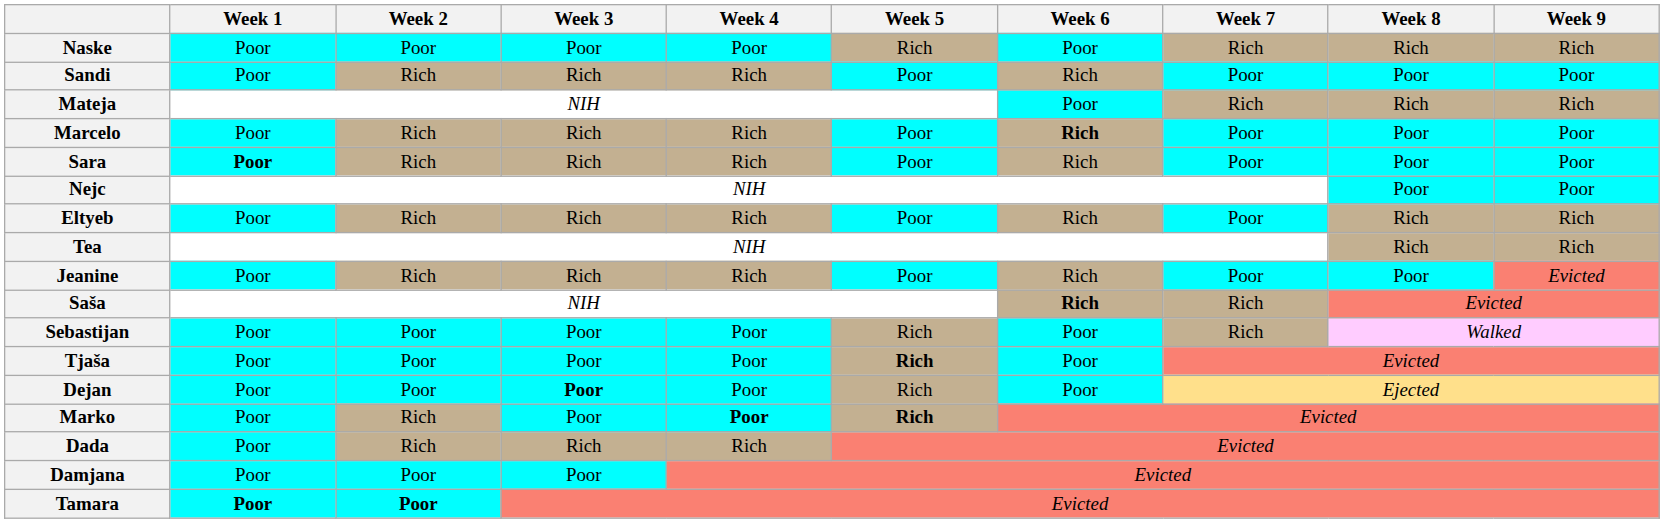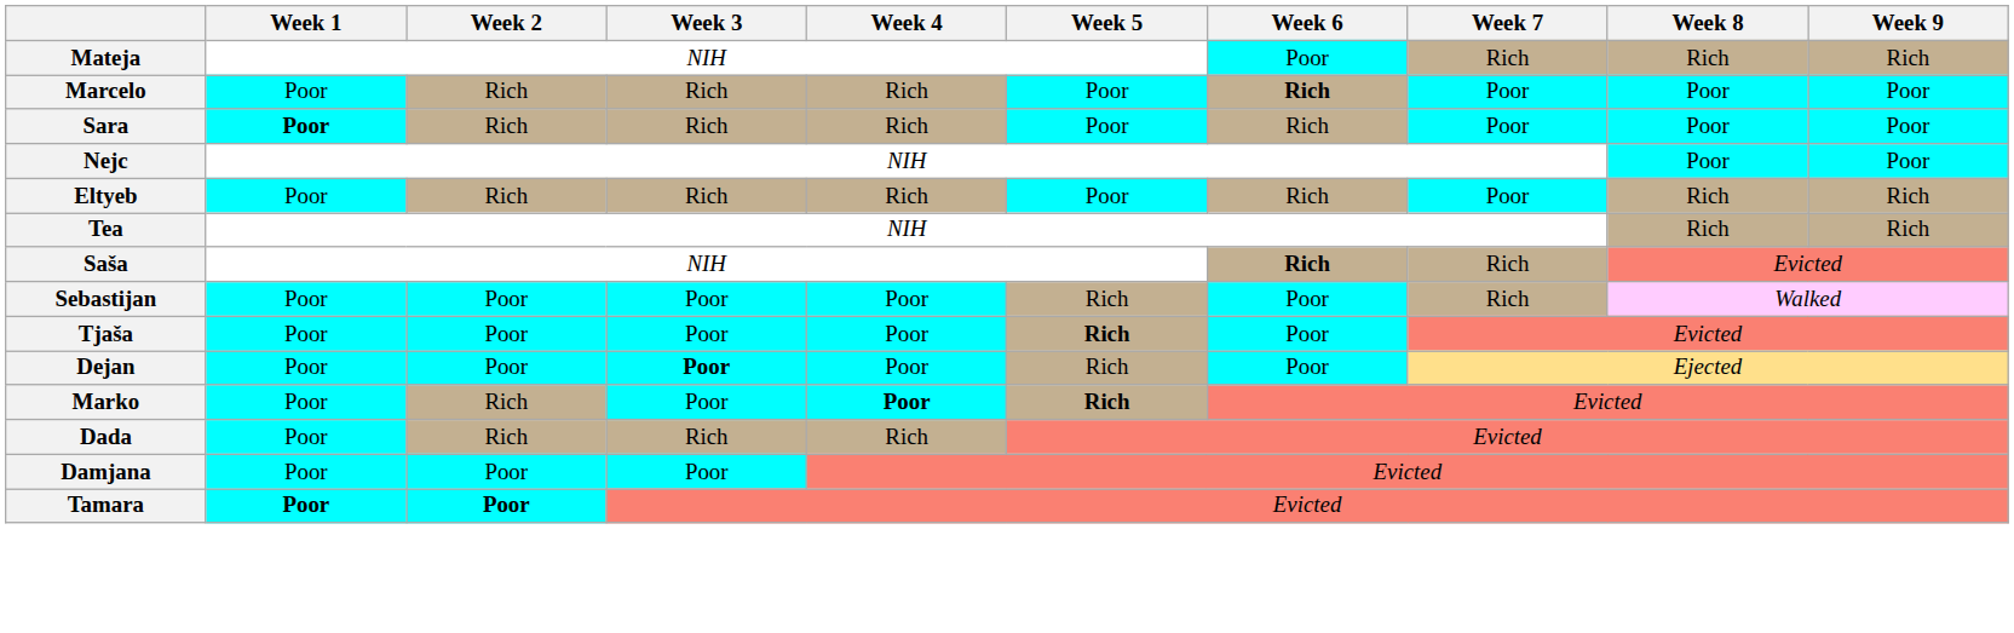 <table class="wikitable" style="text-align:center; width:100%; font-size:90%; line-height:15px;">
 <tr>
 <th style="width:6%"></th>
 <th style="width:6%">Week 1</th>
 <th style="width:6%">Week 2</th>
 <th style="width:6%">Week 3</th>
 <th style="width:6%">Week 4</th>
 <th style="width:6%">Week 5</th>
 <th style="width:6%">Week 6</th>
 <th style="width:6%">Week 7</th>
 <th style="width:6%">Week 8</th>
 <th style="width:6%">Week 9</th>
-</tr>
-<tr>
-<th>Naske</th>
-<td style="background:#0ff;">Poor</td>
-<td style="background:#0ff;">Poor</td>
-<td style="background:#0ff;">Poor</td>
-<td style="background:#0ff;">Poor</td>
-<td style="background:#C3B091">Rich</td>
-<td style="background:#0ff;">Poor</td>
-<td style="background:#C3B091">Rich</td>
-<td style="background:#C3B091">Rich</td>
-<td style="background:#C3B091">Rich</td>
-</tr>
-<tr>
-<th>Sandi</th>
-<td style="background:#0ff;">Poor</td>
-<td style="background:#C3B091">Rich</td>
-<td style="background:#C3B091">Rich</td>
-<td style="background:#C3B091">Rich</td>
-<td style="background:#0ff;">Poor</td>
-<td style="background:#C3B091">Rich</td>
-<td style="background:#0ff;">Poor</td>
-<td style="background:#0ff;">Poor</td>
-<td style="background:#0ff;">Poor</td>
 </tr>
 <tr>
 <th>Mateja</th>
 <td style=background:white colspan="5"><em>NIH</em></td>
 <td style="background:#0ff;">Poor</td>
 <td style="background:#C3B091">Rich</td>
 <td style="background:#C3B091">Rich</td>
 <td style="background:#C3B091">Rich</td>
 </tr>
 <tr>
 <th>Marcelo</th>
 <td style="background:#0ff;">Poor</td>
 <td style="background:#C3B091">Rich</td>
 <td style="background:#C3B091">Rich</td>
 <td style="background:#C3B091">Rich</td>
 <td style="background:#0ff;">Poor</td>
 <td style="background:#C3B091"><strong>Rich</strong></td>
 <td style="background:#0ff;">Poor</td>
 <td style="background:#0ff;">Poor</td>
 <td style="background:#0ff;">Poor</td>
 </tr>
 <tr>
 <th>Sara</th>
 <td style="background:#0ff;"><strong>Poor</strong></td>
 <td style="background:#C3B091">Rich</td>
 <td style="background:#C3B091">Rich</td>
 <td style="background:#C3B091">Rich</td>
 <td style="background:#0ff;">Poor</td>
 <td style="background:#C3B091">Rich</td>
 <td style="background:#0ff;">Poor</td>
 <td style="background:#0ff;">Poor</td>
 <td style="background:#0ff;">Poor</td>
 </tr>
 <tr>
 <th>Nejc</th>
 <td style=background:white colspan="7"><em>NIH</em></td>
 <td style="background:#0ff;">Poor</td>
 <td style="background:#0ff;">Poor</td>
 </tr>
 <tr>
 <th>Eltyeb</th>
 <td style="background:#0ff;">Poor</td>
 <td style="background:#C3B091">Rich</td>
 <td style="background:#C3B091">Rich</td>
 <td style="background:#C3B091">Rich</td>
 <td style="background:#0ff;">Poor</td>
 <td style="background:#C3B091">Rich</td>
 <td style="background:#0ff;">Poor</td>
 <td style="background:#C3B091">Rich</td>
 <td style="background:#C3B091">Rich</td>
 </tr>
 <tr>
 <th>Tea</th>
 <td style=background:white colspan="7"><em>NIH</em></td>
 <td style="background:#C3B091">Rich</td>
 <td style="background:#C3B091">Rich</td>
-</tr>
-<tr>
-<th>Jeanine</th>
-<td style="background:#0ff;">Poor</td>
-<td style="background:#C3B091">Rich</td>
-<td style="background:#C3B091">Rich</td>
-<td style="background:#C3B091">Rich</td>
-<td style="background:#0ff;">Poor</td>
-<td style="background:#C3B091">Rich</td>
-<td style="background:#0ff;">Poor</td>
-<td style="background:#0ff;">Poor</td>
-<td style="background:salmon;"><em>Evicted</em></td>
 </tr>
 <tr>
 <th>Saša</th>
 <td style=background:white colspan="5"><em>NIH</em></td>
 <td style="background:#C3B091"><strong>Rich</strong></td>
 <td style="background:#C3B091">Rich</td>
 <td style="background:salmon;" colspan="2"><em>Evicted</em></td>
 </tr>
 <tr>
 <th>Sebastijan</th>
 <td style="background:#0ff;">Poor</td>
 <td style="background:#0ff;">Poor</td>
 <td style="background:#0ff;">Poor</td>
 <td style="background:#0ff;">Poor</td>
 <td style="background:#C3B091">Rich</td>
 <td style="background:#0ff;">Poor</td>
 <td style="background:#C3B091">Rich</td>
 <td style="background:#fcf;" colspan="2"><em>Walked</em></td>
 </tr>
 <tr>
 <th>Tjaša</th>
 <td style="background:#0ff;">Poor</td>
 <td style="background:#0ff;">Poor</td>
 <td style="background:#0ff;">Poor</td>
 <td style="background:#0ff;">Poor</td>
 <td style="background:#C3B091"><strong>Rich</strong></td>
 <td style="background:#0ff;">Poor</td>
 <td style="background:salmon;" colspan="3"><em>Evicted</em></td>
 </tr>
 <tr>
 <th>Dejan</th>
 <td style="background:#0ff;">Poor</td>
 <td style="background:#0ff;">Poor</td>
 <td style="background:#0ff;"><strong>Poor</strong></td>
 <td style="background:#0ff;">Poor</td>
 <td style="background:#C3B091">Rich</td>
 <td style="background:#0ff;">Poor</td>
 <td style="background:#ffe08b" colspan="3"><em>Ejected</em></td>
 </tr>
 <tr>
 <th>Marko</th>
 <td style="background:#0ff;">Poor</td>
 <td style="background:#C3B091">Rich</td>
 <td style="background:#0ff;">Poor</td>
 <td style="background:#0ff;"><strong>Poor</strong></td>
 <td style="background:#C3B091"><strong>Rich</strong></td>
 <td style="background:salmon;" colspan="4"><em>Evicted</em></td>
 </tr>
 <tr>
 <th>Dada</th>
 <td style="background:#0ff;">Poor</td>
 <td style="background:#C3B091">Rich</td>
 <td style="background:#C3B091">Rich</td>
 <td style="background:#C3B091">Rich</td>
 <td style="background:salmon;" colspan="5"><em>Evicted</em></td>
 </tr>
 <tr>
 <th>Damjana</th>
 <td style="background:#0ff;">Poor</td>
 <td style="background:#0ff;">Poor</td>
 <td style="background:#0ff;">Poor</td>
 <td style="background:salmon;" colspan="6"><em>Evicted</em></td>
 </tr>
 <tr>
 <th>Tamara</th>
 <td style="background:#0ff;"><strong>Poor</strong></td>
 <td style="background:#0ff;"><strong>Poor</strong></td>
 <td style="background:salmon;" colspan="7"><em>Evicted</em></td>
 </tr>
 </table>
